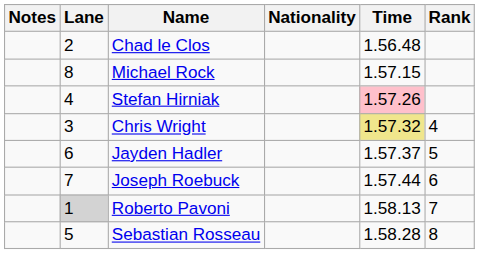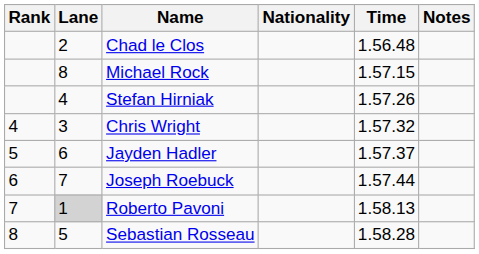 <table class="wikitable">
 <tr>
-<th>Notes</th>
+<th>Rank</th>
 <th>Lane</th>
 <th>Name</th>
 <th>Nationality</th>
 <th>Time</th>
-<th>Rank</th>
+<th>Notes</th>
 </tr>
 <tr>
 <td></td>
 <td>2</td>
 <td><a href='#'>Chad le Clos</a></td>
 <td></td>
 <td>1.56.48</td>
 <td></td>
 </tr>
 <tr>
 <td></td>
 <td>8</td>
 <td><a href='#'>Michael Rock</a></td>
 <td></td>
 <td>1.57.15</td>
 <td></td>
 </tr>
 <tr>
 <td></td>
 <td>4</td>
 <td><a href='#'>Stefan Hirniak</a></td>
 <td></td>
-<td style="background: pink;">1.57.26</td>
+<td>1.57.26</td>
 <td></td>
 </tr>
 <tr>
-<td></td>
+<td>4</td>
 <td>3</td>
 <td><a href='#'>Chris Wright</a></td>
 <td></td>
-<td style="background: khaki;">1.57.32</td>
-<td>4</td>
+<td>1.57.32</td>
+<td></td>
 </tr>
 <tr>
-<td></td>
+<td>5</td>
 <td>6</td>
 <td><a href='#'>Jayden Hadler</a></td>
 <td></td>
 <td>1.57.37</td>
-<td>5</td>
+<td></td>
 </tr>
 <tr>
-<td></td>
+<td>6</td>
 <td>7</td>
 <td><a href='#'>Joseph Roebuck</a></td>
 <td></td>
 <td>1.57.44</td>
-<td>6</td>
+<td></td>
 </tr>
 <tr>
-<td></td>
+<td>7</td>
 <td style="background: lightgrey;">1</td>
 <td><a href='#'>Roberto Pavoni</a></td>
 <td></td>
 <td>1.58.13</td>
-<td>7</td>
+<td></td>
 </tr>
 <tr>
-<td></td>
+<td>8</td>
 <td>5</td>
 <td><a href='#'>Sebastian Rosseau</a></td>
 <td></td>
 <td>1.58.28</td>
-<td>8</td>
+<td></td>
 </tr>
 </table>
